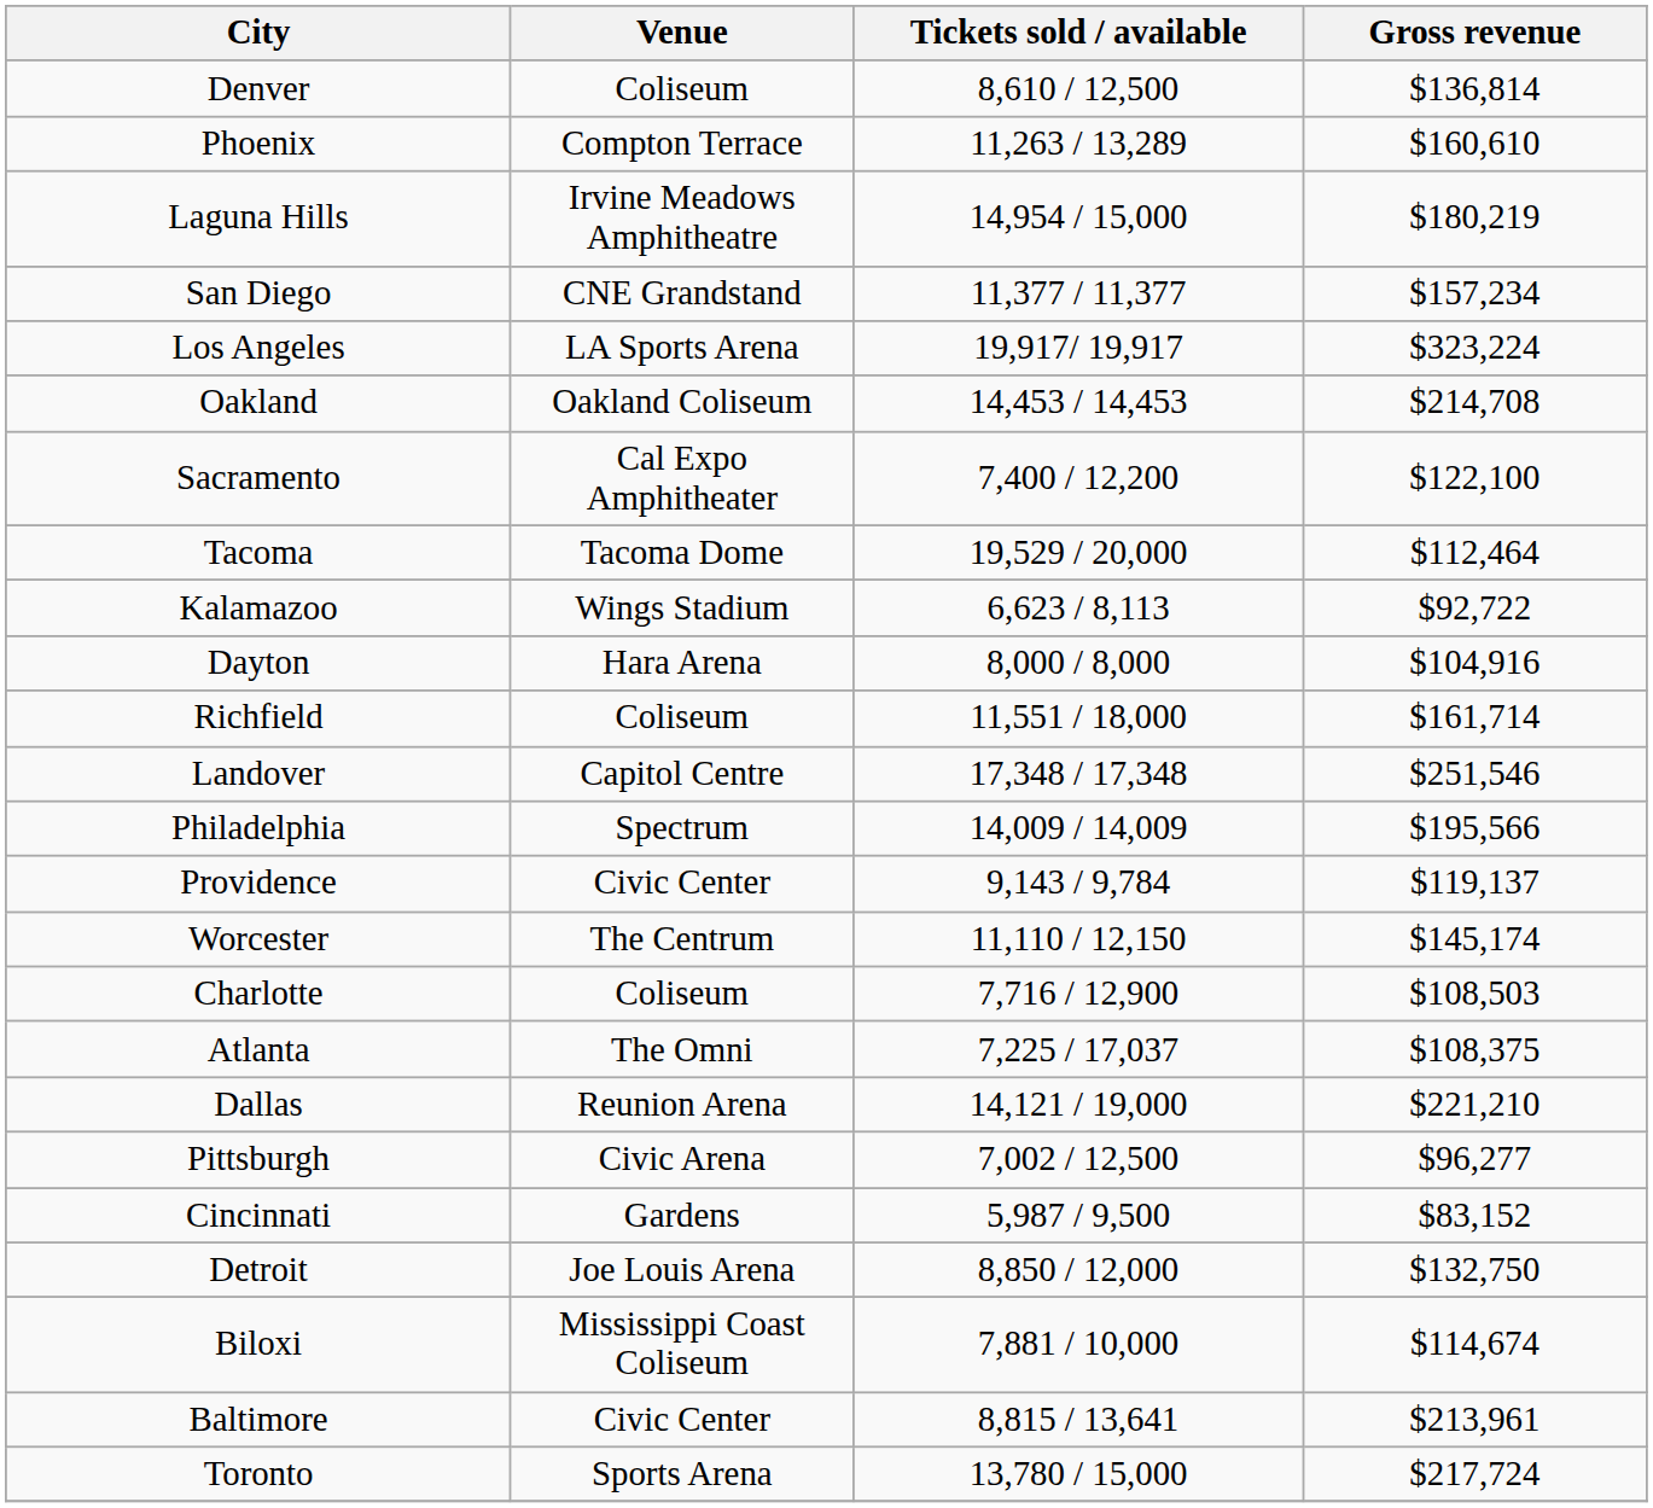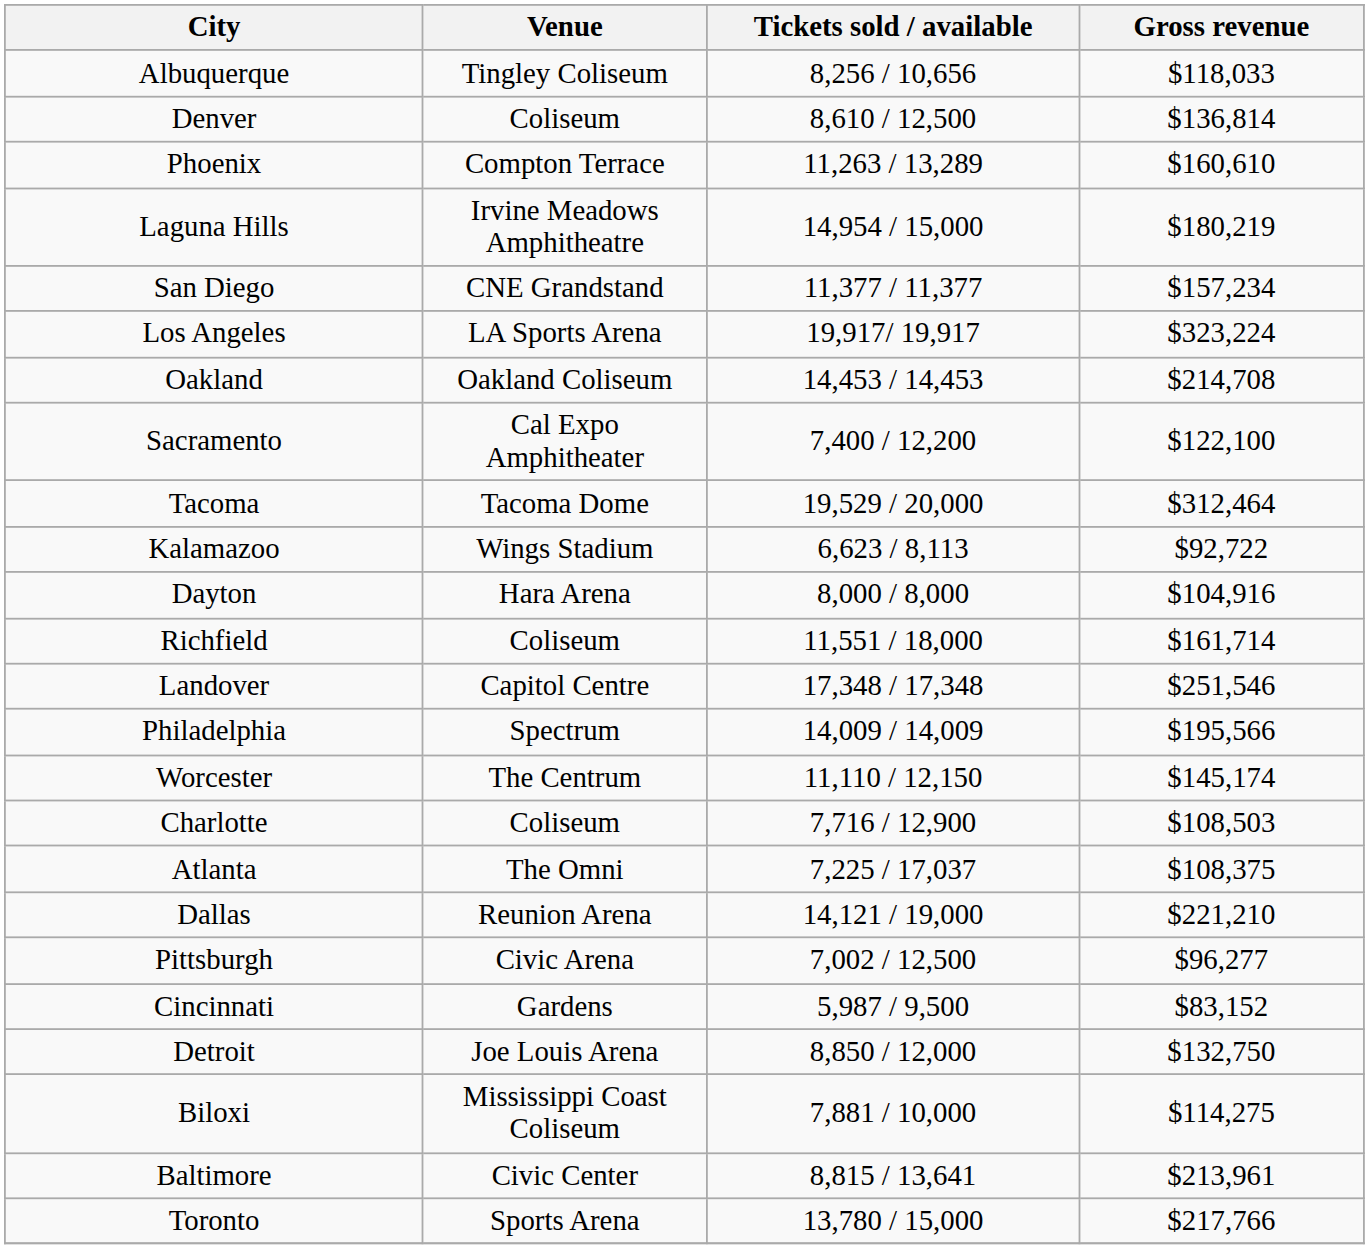 <table class="wikitable" style="text-align:center;">
 <tr>
 <th style="width:225px;">City</th>
 <th style="width:150px;">Venue</th>
 <th style="width:200px;">Tickets sold / available</th>
 <th style="width:150px;">Gross revenue</th>
+</tr>
+<tr>
+<td>Albuquerque</td>
+<td>Tingley Coliseum</td>
+<td>8,256 / 10,656</td>
+<td>$118,033</td>
 </tr>
 <tr>
 <td>Denver</td>
 <td>Coliseum</td>
 <td>8,610 / 12,500</td>
 <td>$136,814</td>
 </tr>
 <tr>
 <td>Phoenix</td>
 <td>Compton Terrace</td>
 <td>11,263 / 13,289</td>
 <td>$160,610</td>
 </tr>
 <tr>
 <td>Laguna Hills</td>
 <td>Irvine Meadows Amphitheatre</td>
 <td>14,954 / 15,000 </td>
 <td>$180,219</td>
 </tr>
 <tr>
 <td>San Diego</td>
 <td>CNE Grandstand</td>
 <td>11,377 / 11,377</td>
 <td>$157,234</td>
 </tr>
 <tr>
 <td>Los Angeles</td>
 <td>LA Sports Arena</td>
 <td>19,917/ 19,917</td>
 <td>$323,224</td>
 </tr>
 <tr>
 <td>Oakland</td>
 <td>Oakland Coliseum</td>
 <td>14,453 / 14,453</td>
 <td>$214,708</td>
 </tr>
 <tr>
 <td>Sacramento</td>
 <td>Cal Expo Amphitheater</td>
 <td>7,400 / 12,200</td>
 <td>$122,100</td>
 </tr>
 <tr>
 <td>Tacoma</td>
 <td>Tacoma Dome</td>
 <td>19,529 / 20,000</td>
-<td>$112,464</td>
+<td>$312,464</td>
 </tr>
 <tr>
 <td>Kalamazoo</td>
 <td>Wings Stadium</td>
 <td>6,623 / 8,113</td>
 <td>$92,722</td>
 </tr>
 <tr>
 <td>Dayton</td>
 <td>Hara Arena</td>
 <td>8,000 / 8,000</td>
 <td>$104,916</td>
 </tr>
 <tr>
 <td>Richfield</td>
 <td>Coliseum</td>
 <td>11,551 / 18,000</td>
 <td>$161,714</td>
 </tr>
 <tr>
 <td>Landover</td>
 <td>Capitol Centre</td>
 <td>17,348 / 17,348</td>
 <td>$251,546</td>
 </tr>
 <tr>
 <td>Philadelphia</td>
 <td>Spectrum</td>
 <td>14,009 / 14,009</td>
 <td>$195,566</td>
-</tr>
-<tr>
-<td>Providence</td>
-<td>Civic Center</td>
-<td>9,143 / 9,784 </td>
-<td>$119,137</td>
 </tr>
 <tr>
 <td>Worcester</td>
 <td>The Centrum</td>
 <td>11,110 / 12,150</td>
 <td>$145,174</td>
 </tr>
 <tr>
 <td>Charlotte</td>
 <td>Coliseum</td>
 <td>7,716 / 12,900</td>
 <td>$108,503</td>
 </tr>
 <tr>
 <td>Atlanta</td>
 <td>The Omni</td>
 <td>7,225 / 17,037</td>
 <td>$108,375</td>
 </tr>
 <tr>
 <td>Dallas</td>
 <td>Reunion Arena</td>
 <td>14,121 / 19,000</td>
 <td>$221,210</td>
 </tr>
 <tr>
 <td>Pittsburgh</td>
 <td>Civic Arena</td>
 <td>7,002 / 12,500</td>
 <td>$96,277</td>
 </tr>
 <tr>
 <td>Cincinnati</td>
 <td>Gardens</td>
 <td>5,987 / 9,500</td>
 <td>$83,152</td>
 </tr>
 <tr>
 <td>Detroit</td>
 <td>Joe Louis Arena</td>
 <td>8,850 / 12,000</td>
 <td>$132,750</td>
 </tr>
 <tr>
 <td>Biloxi</td>
 <td>Mississippi Coast Coliseum</td>
 <td>7,881 / 10,000</td>
-<td>$114,674</td>
+<td>$114,275</td>
 </tr>
 <tr>
 <td>Baltimore</td>
 <td>Civic Center</td>
 <td>8,815 / 13,641</td>
 <td>$213,961</td>
 </tr>
 <tr>
 <td>Toronto</td>
 <td>Sports Arena</td>
 <td>13,780 / 15,000</td>
-<td>$217,724</td>
+<td>$217,766</td>
 </tr>
 <tr>
 </tr>
 </table>
